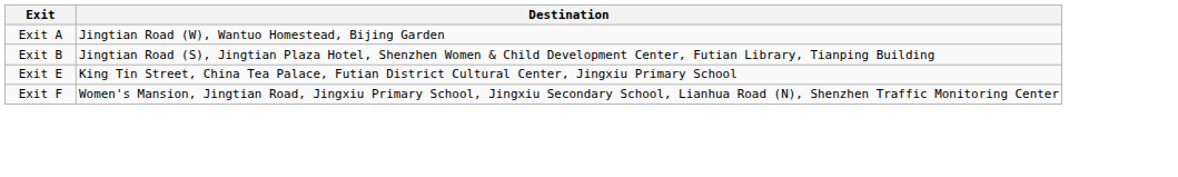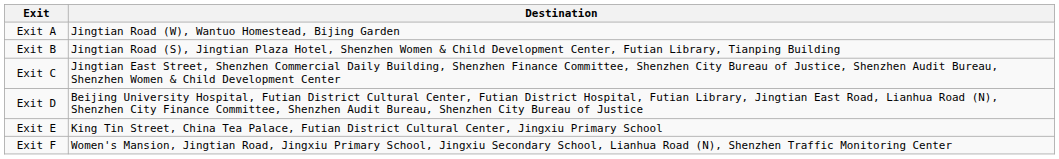 <table class="wikitable">
 <tr>
 <th style="width:70px">Exit</th>
 <th>Destination</th>
 </tr>
 <tr>
 <td align="center">Exit A</td>
 <td>Jingtian Road (W), Wantuo Homestead, Bijing Garden</td>
 </tr>
 <tr>
 <td align="center">Exit B</td>
 <td>Jingtian Road (S), Jingtian Plaza Hotel, Shenzhen Women & Child Development Center, Futian Library, Tianping Building</td>
 </tr>
 <tr>
+<td align="center">Exit C</td>
+<td>Jingtian East Street, Shenzhen Commercial Daily Building, Shenzhen Finance Committee, Shenzhen City Bureau of Justice, Shenzhen Audit Bureau, Shenzhen Women & Child Development Center</td>
+</tr>
+<tr>
+<td align="center">Exit D</td>
+<td>Beijing University Hospital, Futian District Cultural Center, Futian District Hospital, Futian Library, Jingtian East Road, Lianhua Road (N), Shenzhen City Finance Committee, Shenzhen Audit Bureau, Shenzhen City Bureau of Justice</td>
+</tr>
+<tr>
 <td align="center">Exit E</td>
 <td>King Tin Street, China Tea Palace, Futian District Cultural Center, Jingxiu Primary School</td>
 </tr>
 <tr>
 <td align="center">Exit F</td>
 <td>Women's Mansion, Jingtian Road, Jingxiu Primary School, Jingxiu Secondary School, Lianhua Road (N), Shenzhen Traffic Monitoring Center</td>
 </tr>
 </table>
